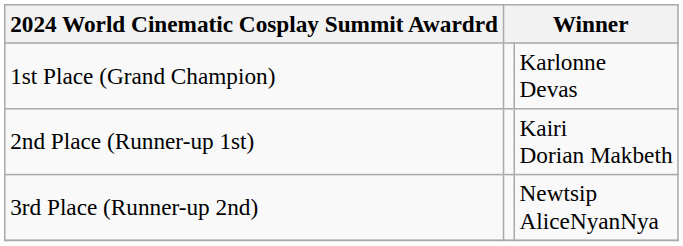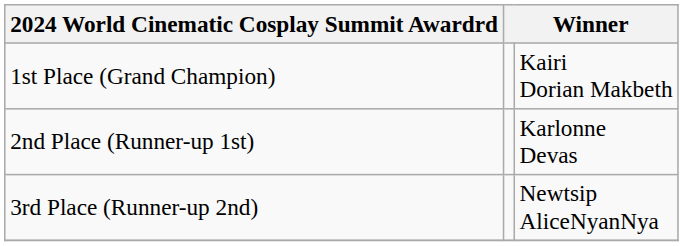 <table class="wikitable" style="font-size: 95%;">
 <tr>
 <th>2024 World Cinematic Cosplay Summit Awardrd</th>
 <th colspan="2">Winner</th>
 </tr>
 <tr>
 <td>1st Place (Grand Champion)</td>
 <td style="text-align:center;"></td>
-<td>Karlonne<br>Devas</td>
+<td>Kairi<br>Dorian Makbeth</td>
 </tr>
 <tr>
 <td>2nd Place (Runner-up 1st)</td>
 <td style="text-align:center;"></td>
-<td>Kairi<br>Dorian Makbeth</td>
+<td>Karlonne<br>Devas</td>
 </tr>
 <tr>
 <td>3rd Place (Runner-up 2nd)</td>
 <td style="text-align:center;"></td>
 <td>Newtsip<br>AliceNyanNya</td>
 </tr>
 <tr>
 </tr>
 </table>
